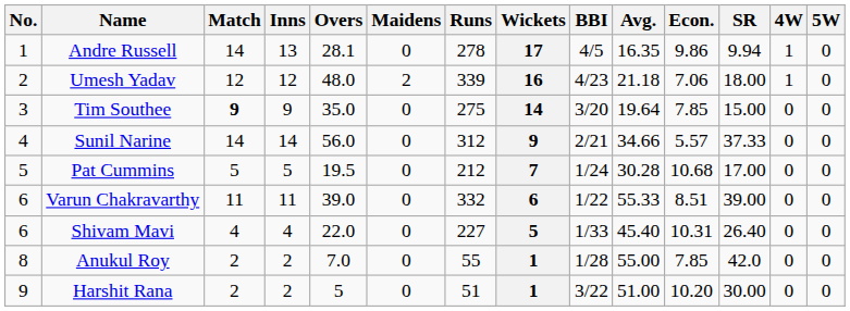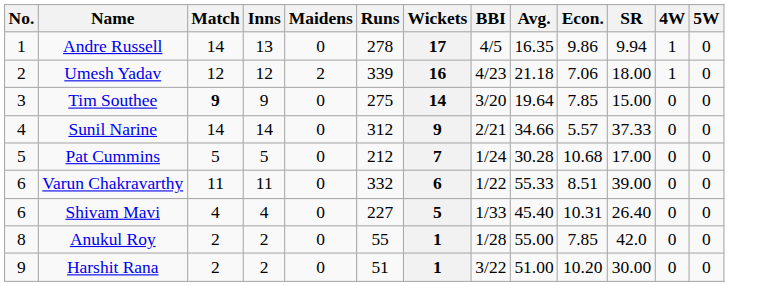 <table class="wikitable sortable" style="text-align: center;">
 <tr>
 <th>No.</th>
 <th>Name</th>
 <th>Match</th>
 <th>Inns</th>
-<th>Overs</th>
 <th>Maidens</th>
 <th>Runs</th>
 <th>Wickets</th>
 <th>BBI</th>
 <th>Avg.</th>
 <th>Econ.</th>
 <th>SR</th>
 <th>4W</th>
 <th>5W</th>
 </tr>
 <tr>
 <td>1</td>
 <td><a href='#'>Andre Russell</a></td>
 <td>14</td>
 <td>13</td>
-<td>28.1</td>
 <td>0</td>
 <td>278</td>
 <th>17</th>
 <td>4/5</td>
 <td>16.35</td>
 <td>9.86</td>
 <td>9.94</td>
 <td>1</td>
 <td>0</td>
 </tr>
 <tr>
 <td>2</td>
 <td><a href='#'>Umesh Yadav</a></td>
 <td>12</td>
 <td>12</td>
-<td>48.0</td>
 <td>2</td>
 <td>339</td>
 <th>16</th>
 <td>4/23</td>
 <td>21.18</td>
 <td>7.06</td>
 <td>18.00</td>
 <td>1</td>
 <td>0</td>
 </tr>
 <tr>
 <td>3</td>
 <td><a href='#'>Tim Southee</a></td>
 <td><strong>9</strong></td>
 <td>9</td>
-<td>35.0</td>
 <td>0</td>
 <td>275</td>
 <th>14</th>
 <td>3/20</td>
 <td>19.64</td>
 <td>7.85</td>
 <td>15.00</td>
 <td>0</td>
 <td>0</td>
 </tr>
 <tr>
 <td>4</td>
 <td><a href='#'>Sunil Narine</a></td>
 <td>14</td>
 <td>14</td>
-<td>56.0</td>
 <td>0</td>
 <td>312</td>
 <th>9</th>
 <td>2/21</td>
 <td>34.66</td>
 <td>5.57</td>
 <td>37.33</td>
 <td>0</td>
 <td>0</td>
 </tr>
 <tr>
 <td>5</td>
 <td><a href='#'>Pat Cummins</a></td>
 <td>5</td>
 <td>5</td>
-<td>19.5</td>
 <td>0</td>
 <td>212</td>
 <th>7</th>
 <td>1/24</td>
 <td>30.28</td>
 <td>10.68</td>
 <td>17.00</td>
 <td>0</td>
 <td>0</td>
 </tr>
 <tr>
 <td>6</td>
 <td><a href='#'>Varun Chakravarthy</a></td>
 <td>11</td>
 <td>11</td>
-<td>39.0</td>
 <td>0</td>
 <td>332</td>
 <th>6</th>
 <td>1/22</td>
 <td>55.33</td>
 <td>8.51</td>
 <td>39.00</td>
 <td>0</td>
 <td>0</td>
 </tr>
 <tr>
 <td>6</td>
 <td><a href='#'>Shivam Mavi</a></td>
 <td>4</td>
 <td>4</td>
-<td>22.0</td>
 <td>0</td>
 <td>227</td>
 <th>5</th>
 <td>1/33</td>
 <td>45.40</td>
 <td>10.31</td>
 <td>26.40</td>
 <td>0</td>
 <td>0</td>
 </tr>
 <tr>
 <td>8</td>
 <td><a href='#'>Anukul Roy</a></td>
 <td>2</td>
 <td>2</td>
-<td>7.0</td>
 <td>0</td>
 <td>55</td>
 <th>1</th>
 <td>1/28</td>
 <td>55.00</td>
 <td>7.85</td>
 <td>42.0</td>
 <td>0</td>
 <td>0</td>
 </tr>
 <tr>
 <td>9</td>
 <td><a href='#'>Harshit Rana</a></td>
 <td>2</td>
 <td>2</td>
-<td>5</td>
 <td>0</td>
 <td>51</td>
 <th>1</th>
 <td>3/22</td>
 <td>51.00</td>
 <td>10.20</td>
 <td>30.00</td>
 <td>0</td>
 <td>0</td>
 </tr>
 </table>
